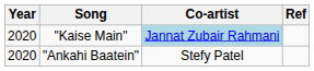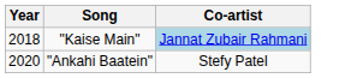 <table class="wikitable sortable" style="text-align:center;">
 <tr>
 <th>Year</th>
 <th>Song</th>
 <th>Co-artist</th>
-<th>Ref</th>
 </tr>
 <tr>
-<td>2020</td>
+<td>2018</td>
 <td>"Kaise Main"</td>
 <td style="background: lightblue;"><a href='#'>Jannat Zubair Rahmani</a></td>
-<td></td>
 </tr>
 <tr>
 <td>2020</td>
 <td>"Ankahi Baatein"</td>
 <td>Stefy Patel</td>
-<td></td>
 </tr>
 </table>
